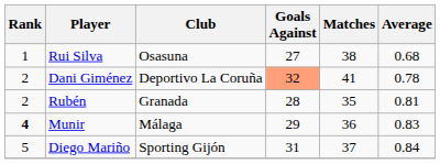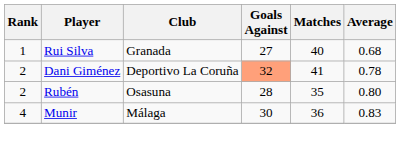 <table class="wikitable" style="text-align:center">
 <tr>
 <th>Rank</th>
 <th>Player</th>
 <th>Club</th>
 <th>Goals <br> Against</th>
 <th>Matches</th>
 <th>Average</th>
 </tr>
 <tr>
 <td>1</td>
 <td align="left"> <a href='#'>Rui Silva</a></td>
-<td align="left">Osasuna</td>
+<td align="left">Granada</td>
 <td>27</td>
-<td>38</td>
+<td>40</td>
 <td>0.68</td>
 </tr>
 <tr>
 <td>2</td>
 <td align="left"> <a href='#'>Dani Giménez</a></td>
 <td align="left">Deportivo La Coruña</td>
 <td style="background: lightsalmon;">32</td>
 <td>41</td>
 <td>0.78</td>
 </tr>
 <tr>
 <td>2</td>
 <td align="left"> <a href='#'>Rubén</a></td>
-<td align="left">Granada</td>
+<td align="left">Osasuna</td>
 <td>28</td>
 <td>35</td>
-<td>0.81</td>
+<td>0.80</td>
 </tr>
 <tr>
-<td><strong>4</strong></td>
+<td>4</td>
 <td align="left"> <a href='#'>Munir</a></td>
 <td align="left">Málaga</td>
-<td>29</td>
+<td>30</td>
 <td>36</td>
 <td>0.83</td>
 </tr>
 <tr>
-<td>5</td>
-<td align="left"> <a href='#'>Diego Mariño</a></td>
-<td align="left">Sporting Gijón</td>
-<td>31</td>
-<td>37</td>
-<td>0.84</td>
-</tr>
-<tr>
 </tr>
 </table>
